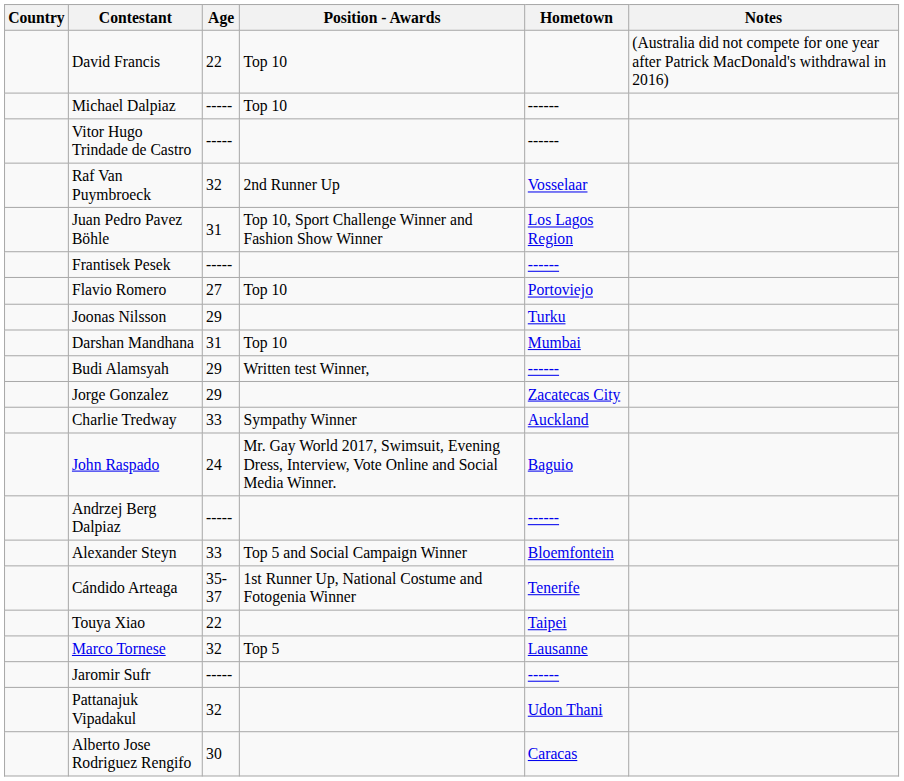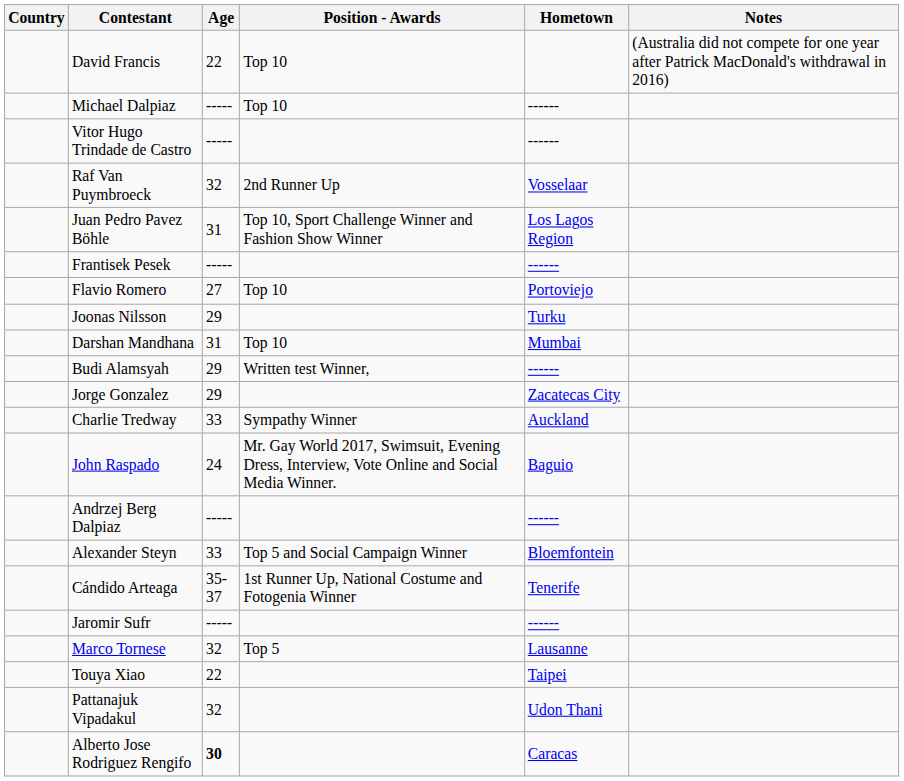 <table class="wikitable sortable" style="font-size: 95%;">
 <tr>
 <th>Country</th>
 <th>Contestant</th>
 <th>Age</th>
 <th>Position - Awards</th>
 <th>Hometown</th>
 <th>Notes</th>
 </tr>
 <tr>
 <td><strong></strong></td>
 <td>David Francis</td>
 <td>22</td>
 <td>Top 10</td>
 <td></td>
 <td> (Australia did not compete for one year after Patrick MacDonald's withdrawal in 2016)</td>
 </tr>
 <tr>
 <td><strong></strong></td>
 <td>Michael Dalpiaz</td>
 <td>-----</td>
 <td>Top 10</td>
 <td>------</td>
 <td></td>
 </tr>
 <tr>
 <td><strong></strong></td>
 <td>Vitor Hugo Trindade de Castro</td>
 <td>-----</td>
 <td></td>
 <td>------</td>
 <td></td>
 </tr>
 <tr>
 <td><strong></strong></td>
 <td>Raf Van Puymbroeck</td>
 <td>32</td>
 <td>2nd Runner Up</td>
 <td><a href='#'>Vosselaar</a></td>
 <td></td>
 </tr>
 <tr>
 <td><strong></strong></td>
 <td>Juan Pedro Pavez Böhle</td>
 <td>31</td>
 <td>Top 10, Sport Challenge Winner and Fashion Show Winner</td>
 <td><a href='#'>Los Lagos Region</a></td>
 <td></td>
 </tr>
 <tr>
 <td><strong></strong></td>
 <td>Frantisek Pesek</td>
 <td>-----</td>
 <td></td>
 <td><a href='#'>------</a></td>
 <td></td>
 </tr>
 <tr>
 <td><strong></strong></td>
 <td>Flavio Romero</td>
 <td>27</td>
 <td>Top 10</td>
 <td><a href='#'>Portoviejo</a></td>
 <td></td>
 </tr>
 <tr>
 <td><strong></strong></td>
 <td>Joonas Nilsson</td>
 <td>29</td>
 <td></td>
 <td><a href='#'>Turku</a></td>
 <td></td>
 </tr>
 <tr>
 <td><strong></strong></td>
 <td>Darshan Mandhana</td>
 <td>31</td>
 <td>Top 10</td>
 <td><a href='#'>Mumbai</a></td>
 <td></td>
 </tr>
 <tr>
 <td><strong></strong></td>
 <td>Budi Alamsyah</td>
 <td>29</td>
 <td>Written test Winner,</td>
 <td><a href='#'>------</a></td>
 <td></td>
 </tr>
 <tr>
 <td><strong></strong></td>
 <td>Jorge Gonzalez</td>
 <td>29</td>
 <td></td>
 <td><a href='#'>Zacatecas City</a></td>
 <td></td>
 </tr>
 <tr>
 <td><strong></strong></td>
 <td>Charlie Tredway</td>
 <td>33</td>
 <td>Sympathy Winner</td>
 <td><a href='#'>Auckland</a></td>
 <td></td>
 </tr>
 <tr>
 <td><strong></strong></td>
 <td><a href='#'>John Raspado</a></td>
 <td>24</td>
 <td>Mr. Gay World 2017, Swimsuit, Evening Dress, Interview, Vote Online and Social Media Winner.</td>
 <td><a href='#'>Baguio</a></td>
 <td></td>
 </tr>
 <tr>
 <td><strong></strong></td>
 <td>Andrzej Berg Dalpiaz</td>
 <td>-----</td>
 <td></td>
 <td><a href='#'>------</a></td>
 <td></td>
 </tr>
 <tr>
 <td><strong></strong></td>
 <td>Alexander Steyn</td>
 <td>33</td>
 <td>Top 5 and Social Campaign Winner</td>
 <td><a href='#'>Bloemfontein</a></td>
 <td></td>
 </tr>
 <tr>
 <td><strong></strong></td>
 <td>Cándido Arteaga </td>
 <td>35-37</td>
 <td>1st Runner Up, National Costume and Fotogenia Winner</td>
 <td><a href='#'>Tenerife</a></td>
 <td></td>
 </tr>
 <tr>
 <td><strong></strong></td>
-<td>Touya Xiao</td>
-<td>22</td>
+<td>Jaromir Sufr</td>
+<td>-----</td>
 <td></td>
-<td><a href='#'>Taipei</a></td>
+<td><a href='#'>------</a></td>
 <td></td>
 </tr>
 <tr>
 <td><strong></strong></td>
 <td><a href='#'>Marco Tornese</a></td>
 <td>32</td>
 <td>Top 5</td>
 <td><a href='#'>Lausanne</a></td>
 <td></td>
 </tr>
 <tr>
 <td><strong></strong></td>
-<td>Jaromir Sufr</td>
-<td>-----</td>
+<td>Touya Xiao</td>
+<td>22</td>
 <td></td>
-<td><a href='#'>------</a></td>
+<td><a href='#'>Taipei</a></td>
 <td></td>
 </tr>
 <tr>
 <td><strong></strong></td>
 <td>Pattanajuk Vipadakul</td>
 <td>32</td>
 <td></td>
 <td><a href='#'>Udon Thani</a></td>
 <td></td>
 </tr>
 <tr>
 <td><strong></strong></td>
 <td>Alberto Jose Rodriguez Rengifo</td>
-<td>30</td>
+<td><strong>30</strong></td>
 <td></td>
 <td><a href='#'>Caracas</a></td>
 <td></td>
 </tr>
 </table>
